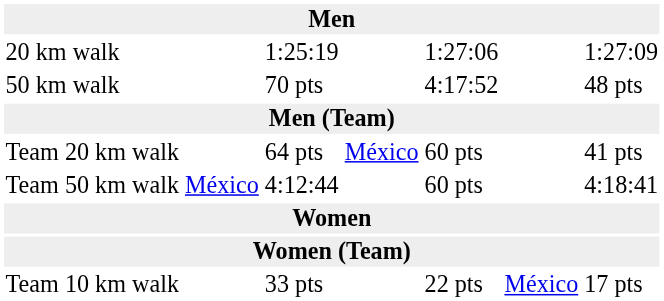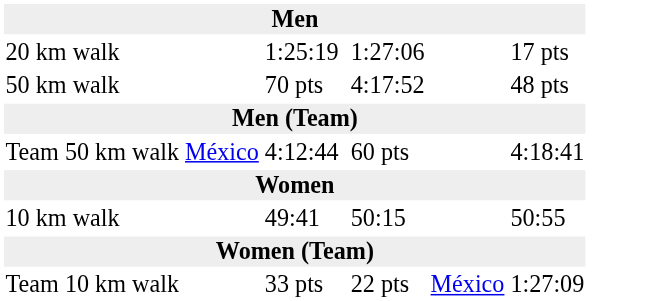 <table>
 <tr>
 <td colspan=7 bgcolor=#eeeeee style="text-align:center;"><strong>Men</strong></td>
 </tr>
 <tr>
 <td>20 km walk</td>
 <td></td>
 <td>1:25:19</td>
 <td></td>
 <td>1:27:06</td>
 <td></td>
-<td>1:27:09</td>
+<td>17 pts</td>
 </tr>
 <tr>
 <td>50 km walk</td>
 <td></td>
 <td>70 pts</td>
 <td></td>
 <td>4:17:52</td>
 <td></td>
 <td>48 pts</td>
 </tr>
 <tr>
 <td colspan=7 bgcolor=#eeeeee style="text-align:center;"><strong>Men (Team)</strong></td>
 </tr>
 <tr>
-<td>Team 20 km walk</td>
-<td></td>
-<td>64 pts</td>
-<td> <a href='#'>México</a></td>
-<td>60 pts</td>
-<td></td>
-<td>41 pts</td>
-</tr>
-<tr>
 <td>Team 50 km walk</td>
 <td> <a href='#'>México</a></td>
 <td>4:12:44</td>
 <td></td>
 <td>60 pts</td>
 <td></td>
 <td>4:18:41</td>
 </tr>
 <tr>
 <td colspan=7 bgcolor=#eeeeee style="text-align:center;"><strong>Women</strong></td>
 </tr>
 <tr>
+<td>10 km walk</td>
+<td></td>
+<td>49:41</td>
+<td></td>
+<td>50:15</td>
+<td></td>
+<td>50:55</td>
+</tr>
+<tr>
 <td colspan=7 bgcolor=#eeeeee style="text-align:center;"><strong>Women (Team)</strong></td>
 </tr>
 <tr>
 <td>Team 10 km walk</td>
 <td></td>
 <td>33 pts</td>
 <td></td>
 <td>22 pts</td>
 <td> <a href='#'>México</a></td>
-<td>17 pts</td>
+<td>1:27:09</td>
 </tr>
 </table>
